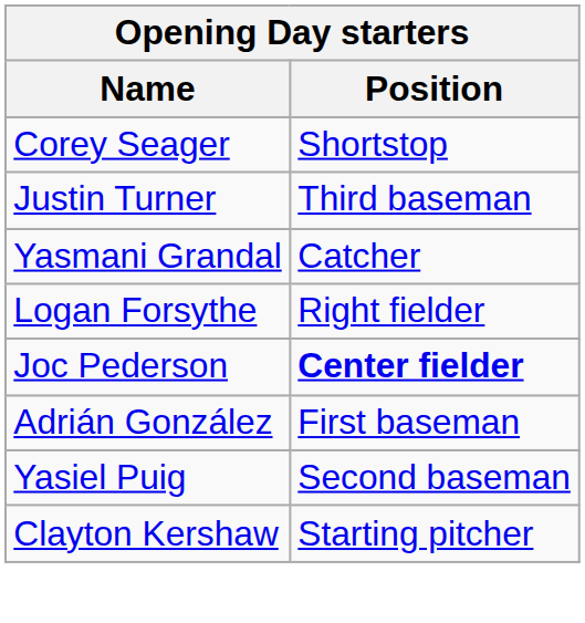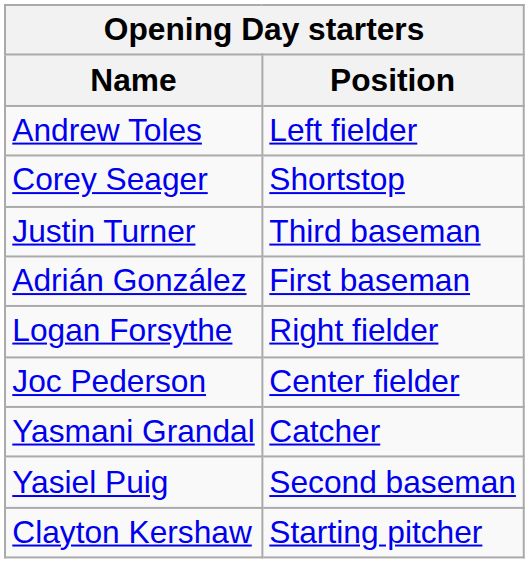 <table class="wikitable" style="text-align:left">
 <tr>
 <th colspan="2">Opening Day starters</th>
 </tr>
 <tr>
 <th>Name</th>
 <th>Position</th>
+</tr>
+<tr>
+<td><a href='#'>Andrew Toles</a></td>
+<td><a href='#'>Left fielder</a></td>
 </tr>
 <tr>
 <td><a href='#'>Corey Seager</a></td>
 <td><a href='#'>Shortstop</a></td>
 </tr>
 <tr>
 <td><a href='#'>Justin Turner</a></td>
 <td><a href='#'>Third baseman</a></td>
 </tr>
 <tr>
-<td><a href='#'>Yasmani Grandal</a></td>
-<td><a href='#'>Catcher</a></td>
+<td><a href='#'>Adrián González</a></td>
+<td><a href='#'>First baseman</a></td>
 </tr>
 <tr>
 <td><a href='#'>Logan Forsythe</a></td>
 <td><a href='#'>Right fielder</a></td>
 </tr>
 <tr>
 <td><a href='#'>Joc Pederson</a></td>
-<td><strong><a href='#'>Center fielder</a></strong></td>
+<td><a href='#'>Center fielder</a></td>
 </tr>
 <tr>
-<td><a href='#'>Adrián González</a></td>
-<td><a href='#'>First baseman</a></td>
+<td><a href='#'>Yasmani Grandal</a></td>
+<td><a href='#'>Catcher</a></td>
 </tr>
 <tr>
 <td><a href='#'>Yasiel Puig</a></td>
 <td><a href='#'>Second baseman</a></td>
 </tr>
 <tr>
 <td><a href='#'>Clayton Kershaw</a></td>
 <td><a href='#'>Starting pitcher</a></td>
 </tr>
 </table>
